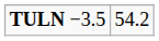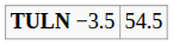 <table class="wikitable">
 <tr align="center">
 </tr>
 <tr align="center">
 <td><strong>TULN</strong> −3.5</td>
-<td>54.2</td>
+<td>54.5</td>
 </tr>
 </table>
